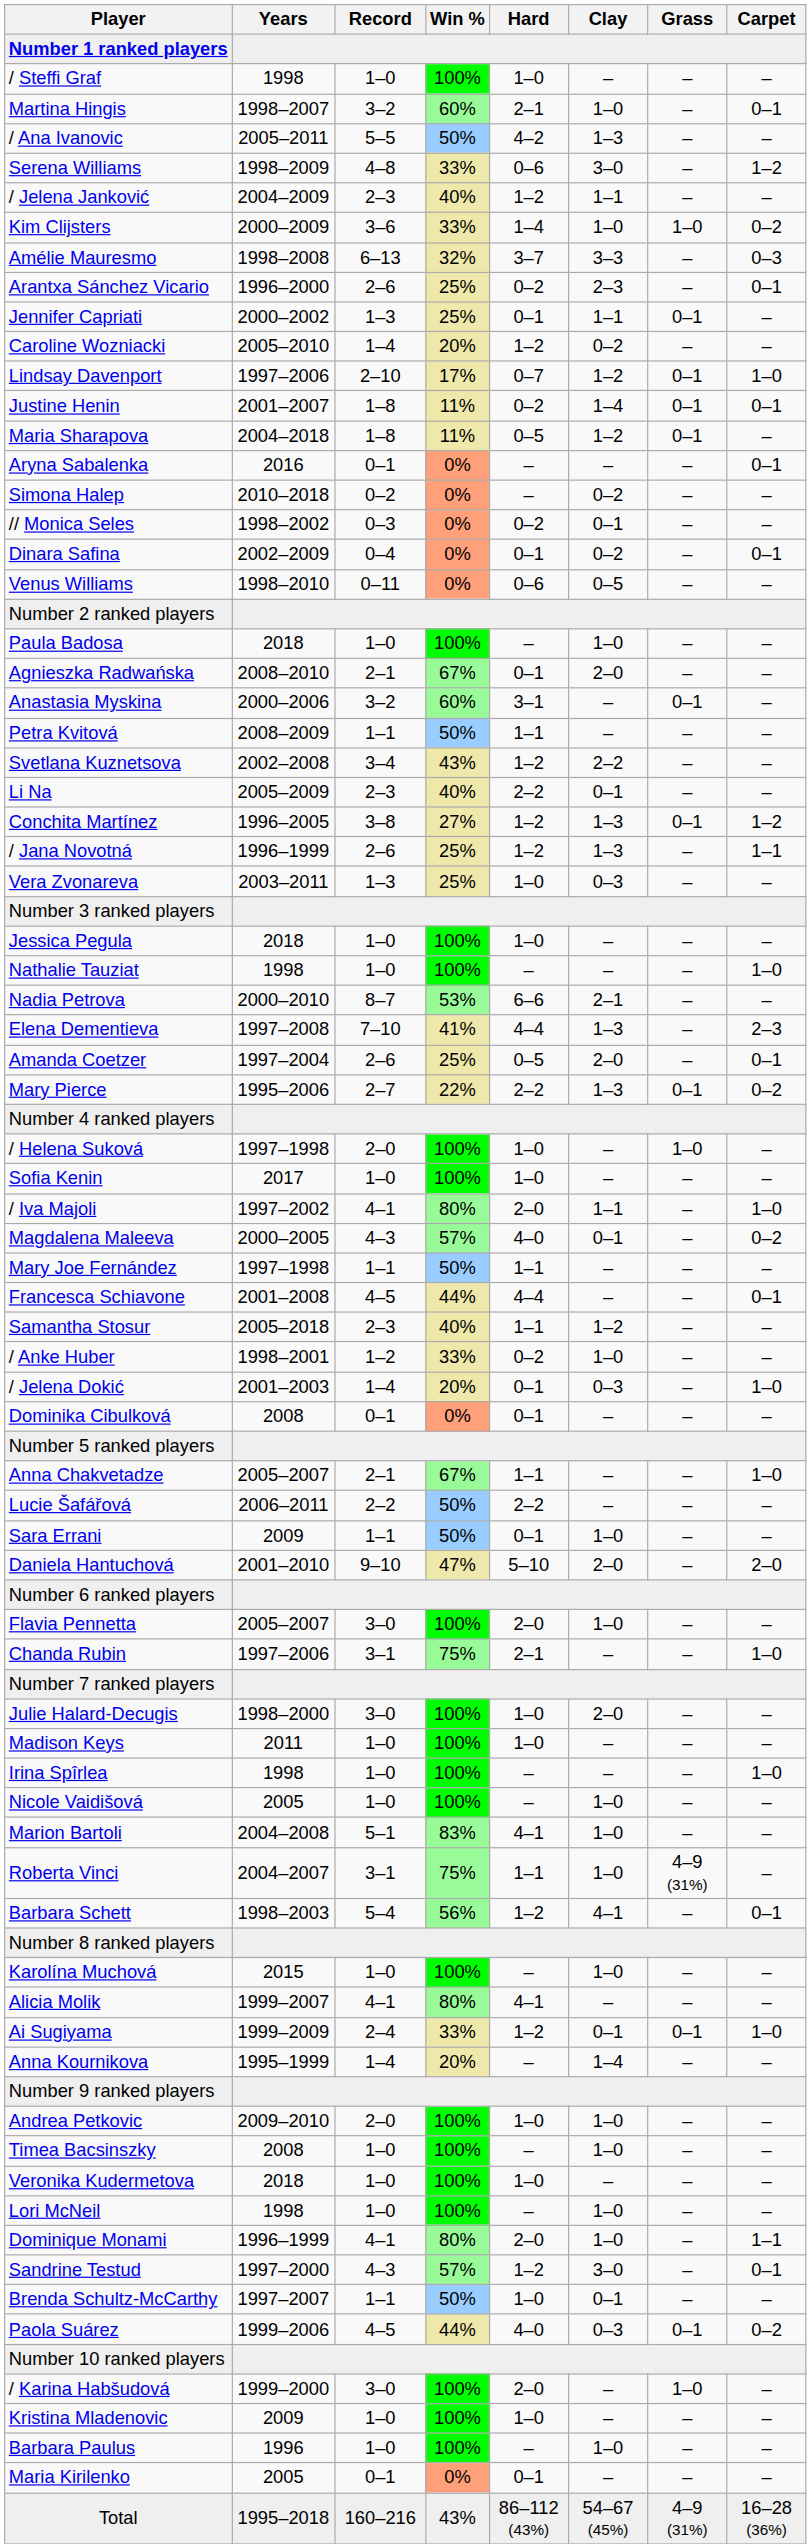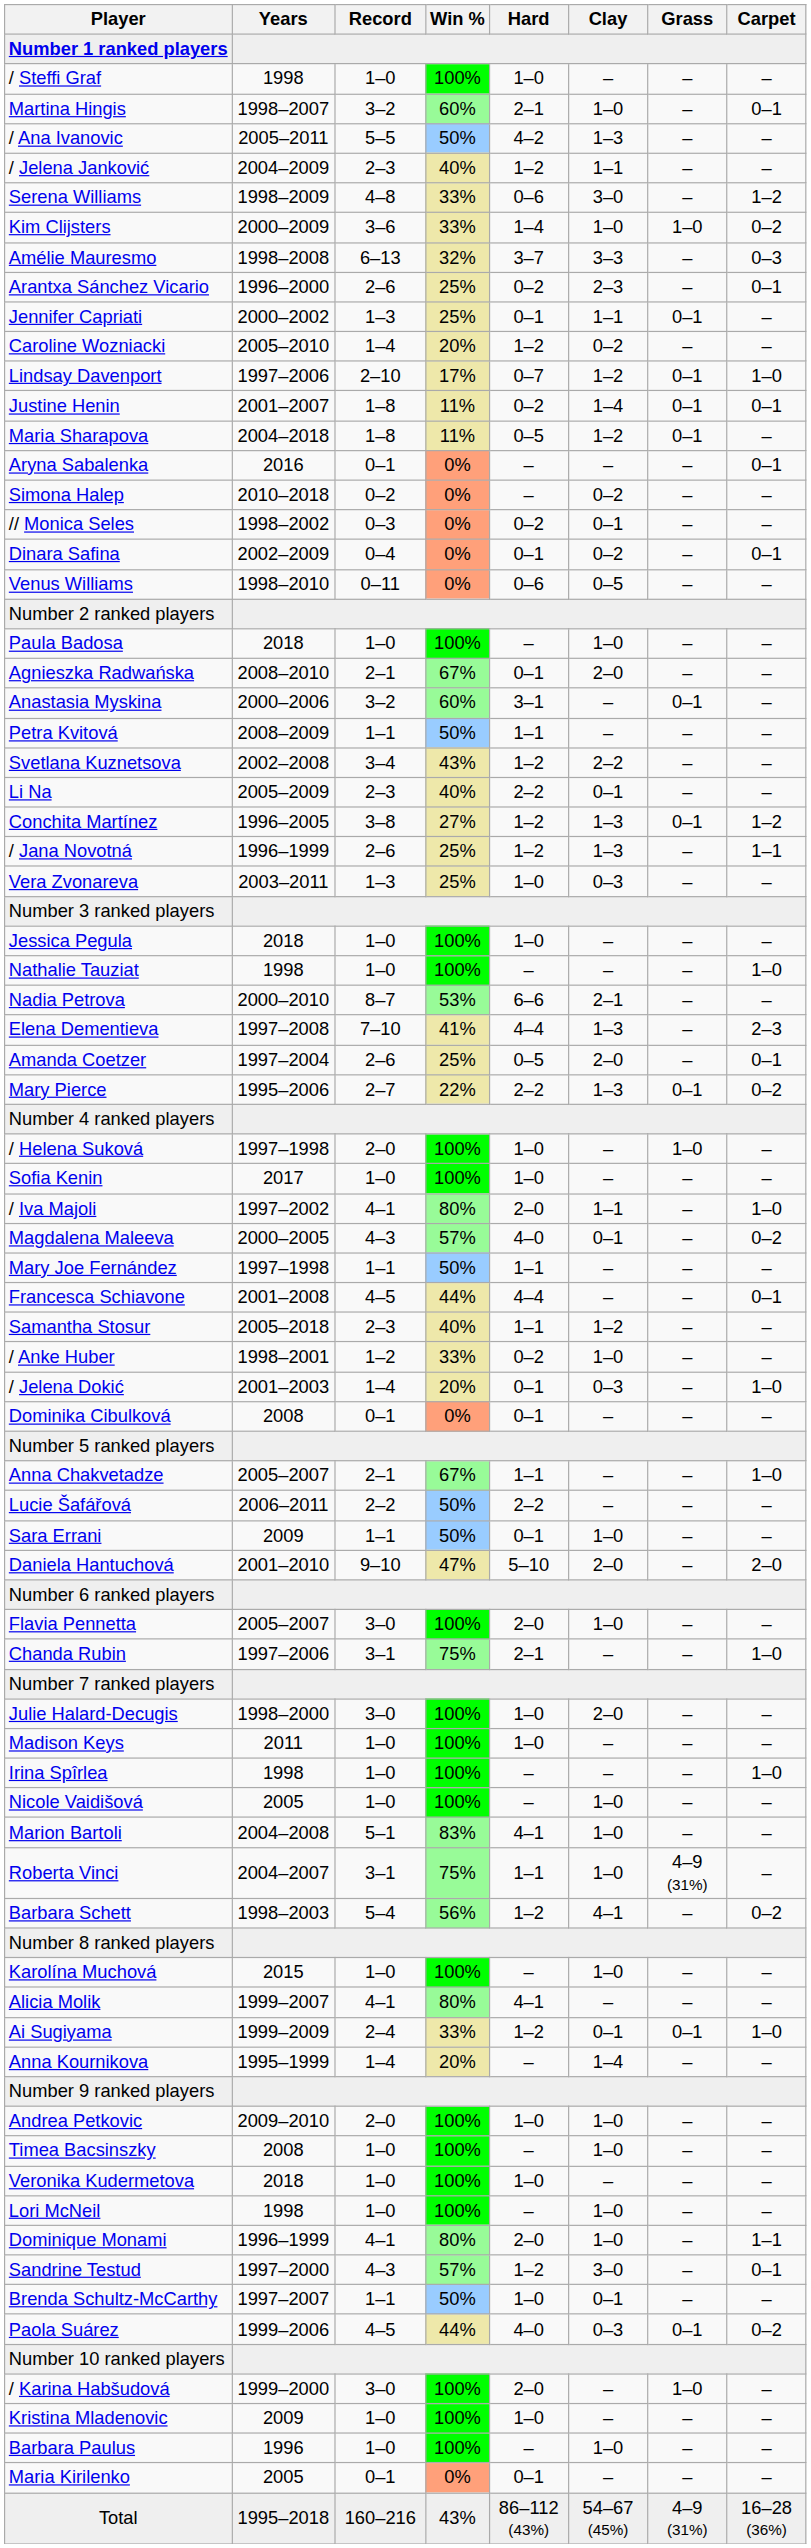 <table class="wikitable sortable" style=font-size:97%;text-align:center>
 <tr>
 <th>Player</th>
 <th width=80>Years</th>
 <th width=70>Record</th>
 <th>Win %</th>
 <th width=60>Hard</th>
 <th width=60>Clay</th>
 <th width=60>Grass</th>
 <th width=60>Carpet</th>
 </tr>
 <tr bgcolor=efefef class="sortbottom">
 <td align=left><a href='#'><strong>Number 1 ranked players</strong></a></td>
 <td colspan=7></td>
 </tr>
 <tr>
 <td align=left>/ <a href='#'>Steffi Graf</a></td>
 <td>1998</td>
 <td>1–0</td>
 <td bgcolor=lime>100%</td>
 <td>1–0</td>
 <td>–</td>
 <td>–</td>
 <td>–</td>
 </tr>
 <tr>
 <td align=left> <a href='#'>Martina Hingis</a></td>
 <td>1998–2007</td>
 <td>3–2</td>
 <td bgcolor=98fb98>60%</td>
 <td>2–1</td>
 <td>1–0</td>
 <td>–</td>
 <td>0–1</td>
 </tr>
 <tr>
 <td align=left>/ <a href='#'>Ana Ivanovic</a></td>
 <td>2005–2011</td>
 <td>5–5</td>
 <td bgcolor=99ccff>50%</td>
 <td>4–2</td>
 <td>1–3</td>
 <td>–</td>
 <td>–</td>
 </tr>
 <tr>
+<td align=left>/ <a href='#'>Jelena Janković</a></td>
+<td>2004–2009</td>
+<td>2–3</td>
+<td bgcolor=eee8aa>40%</td>
+<td>1–2</td>
+<td>1–1</td>
+<td>–</td>
+<td>–</td>
+</tr>
+<tr>
 <td align=left> <a href='#'>Serena Williams</a></td>
 <td>1998–2009</td>
 <td>4–8</td>
 <td bgcolor=eee8aa>33%</td>
 <td>0–6</td>
 <td>3–0</td>
 <td>–</td>
 <td>1–2</td>
-</tr>
-<tr>
-<td align=left>/ <a href='#'>Jelena Janković</a></td>
-<td>2004–2009</td>
-<td>2–3</td>
-<td bgcolor=eee8aa>40%</td>
-<td>1–2</td>
-<td>1–1</td>
-<td>–</td>
-<td>–</td>
 </tr>
 <tr>
 <td align=left> <a href='#'>Kim Clijsters</a></td>
 <td>2000–2009</td>
 <td>3–6</td>
 <td bgcolor=eee8aa>33%</td>
 <td>1–4</td>
 <td>1–0</td>
 <td>1–0</td>
 <td>0–2</td>
 </tr>
 <tr>
 <td align=left> <a href='#'>Amélie Mauresmo</a></td>
 <td>1998–2008</td>
 <td>6–13</td>
 <td bgcolor=eee8aa>32%</td>
 <td>3–7</td>
 <td>3–3</td>
 <td>–</td>
 <td>0–3</td>
 </tr>
 <tr>
 <td align=left> <a href='#'>Arantxa Sánchez Vicario</a></td>
 <td>1996–2000</td>
 <td>2–6</td>
 <td bgcolor=eee8aa>25%</td>
 <td>0–2</td>
 <td>2–3</td>
 <td>–</td>
 <td>0–1</td>
 </tr>
 <tr>
 <td align=left> <a href='#'>Jennifer Capriati</a></td>
 <td>2000–2002</td>
 <td>1–3</td>
 <td bgcolor=eee8aa>25%</td>
 <td>0–1</td>
 <td>1–1</td>
 <td>0–1</td>
 <td>–</td>
 </tr>
 <tr>
 <td align=left> <a href='#'>Caroline Wozniacki</a></td>
 <td>2005–2010</td>
 <td>1–4</td>
 <td bgcolor=eee8aa>20%</td>
 <td>1–2</td>
 <td>0–2</td>
 <td>–</td>
 <td>–</td>
 </tr>
 <tr>
 <td align=left> <a href='#'>Lindsay Davenport</a></td>
 <td>1997–2006</td>
 <td>2–10</td>
 <td bgcolor=eee8aa>17%</td>
 <td>0–7</td>
 <td>1–2</td>
 <td>0–1</td>
 <td>1–0</td>
 </tr>
 <tr>
 <td align=left> <a href='#'>Justine Henin</a></td>
 <td>2001–2007</td>
 <td>1–8</td>
 <td bgcolor=eee8aa>11%</td>
 <td>0–2</td>
 <td>1–4</td>
 <td>0–1</td>
 <td>0–1</td>
 </tr>
 <tr>
 <td align=left> <a href='#'>Maria Sharapova</a></td>
 <td>2004–2018</td>
 <td>1–8</td>
 <td bgcolor=eee8aa>11%</td>
 <td>0–5</td>
 <td>1–2</td>
 <td>0–1</td>
 <td>–</td>
 </tr>
 <tr>
 <td align=left> <a href='#'>Aryna Sabalenka</a></td>
 <td>2016</td>
 <td>0–1</td>
 <td bgcolor=ffa07a>0%</td>
 <td>–</td>
 <td>–</td>
 <td>–</td>
 <td>0–1</td>
 </tr>
 <tr>
 <td align=left> <a href='#'>Simona Halep</a></td>
 <td>2010–2018</td>
 <td>0–2</td>
 <td bgcolor=ffa07a>0%</td>
 <td>–</td>
 <td>0–2</td>
 <td>–</td>
 <td>–</td>
 </tr>
 <tr>
 <td align=left>// <a href='#'>Monica Seles</a></td>
 <td>1998–2002</td>
 <td>0–3</td>
 <td bgcolor=ffa07a>0%</td>
 <td>0–2</td>
 <td>0–1</td>
 <td>–</td>
 <td>–</td>
 </tr>
 <tr>
 <td align=left> <a href='#'>Dinara Safina</a></td>
 <td>2002–2009</td>
 <td>0–4</td>
 <td bgcolor=ffa07a>0%</td>
 <td>0–1</td>
 <td>0–2</td>
 <td>–</td>
 <td>0–1</td>
 </tr>
 <tr>
 <td align=left> <a href='#'>Venus Williams</a></td>
 <td>1998–2010</td>
 <td>0–11</td>
 <td bgcolor=ffa07a>0%</td>
 <td>0–6</td>
 <td>0–5</td>
 <td>–</td>
 <td>–</td>
 </tr>
 <tr bgcolor=efefef class="sortbottom">
 <td align=left>Number 2 ranked players</td>
 <td colspan=7></td>
 </tr>
 <tr>
 <td align=left> <a href='#'>Paula Badosa</a></td>
 <td>2018</td>
 <td>1–0</td>
 <td bgcolor=lime>100%</td>
 <td>–</td>
 <td>1–0</td>
 <td>–</td>
 <td>–</td>
 </tr>
 <tr>
 <td align=left> <a href='#'>Agnieszka Radwańska</a></td>
 <td>2008–2010</td>
 <td>2–1</td>
 <td bgcolor=98fb98>67%</td>
 <td>0–1</td>
 <td>2–0</td>
 <td>–</td>
 <td>–</td>
 </tr>
 <tr>
 <td align=left> <a href='#'>Anastasia Myskina</a></td>
 <td>2000–2006</td>
 <td>3–2</td>
 <td bgcolor=98fb98>60%</td>
 <td>3–1</td>
 <td>–</td>
 <td>0–1</td>
 <td>–</td>
 </tr>
 <tr>
 <td align=left> <a href='#'>Petra Kvitová</a></td>
 <td>2008–2009</td>
 <td>1–1</td>
 <td bgcolor=99ccff>50%</td>
 <td>1–1</td>
 <td>–</td>
 <td>–</td>
 <td>–</td>
 </tr>
 <tr>
 <td align=left> <a href='#'>Svetlana Kuznetsova</a></td>
 <td>2002–2008</td>
 <td>3–4</td>
 <td bgcolor=eee8aa>43%</td>
 <td>1–2</td>
 <td>2–2</td>
 <td>–</td>
 <td>–</td>
 </tr>
 <tr>
 <td align=left> <a href='#'>Li Na</a></td>
 <td>2005–2009</td>
 <td>2–3</td>
 <td bgcolor=eee8aa>40%</td>
 <td>2–2</td>
 <td>0–1</td>
 <td>–</td>
 <td>–</td>
 </tr>
 <tr>
 <td align=left> <a href='#'>Conchita Martínez</a></td>
 <td>1996–2005</td>
 <td>3–8</td>
 <td bgcolor=eee8aa>27%</td>
 <td>1–2</td>
 <td>1–3</td>
 <td>0–1</td>
 <td>1–2</td>
 </tr>
 <tr>
 <td align=left>/ <a href='#'>Jana Novotná</a></td>
 <td>1996–1999</td>
 <td>2–6</td>
 <td bgcolor=eee8aa>25%</td>
 <td>1–2</td>
 <td>1–3</td>
 <td>–</td>
 <td>1–1</td>
 </tr>
 <tr>
 <td align=left> <a href='#'>Vera Zvonareva</a></td>
 <td>2003–2011</td>
 <td>1–3</td>
 <td bgcolor=eee8aa>25%</td>
 <td>1–0</td>
 <td>0–3</td>
 <td>–</td>
 <td>–</td>
 </tr>
 <tr bgcolor=efefef class="sortbottom">
 <td align=left>Number 3 ranked players</td>
 <td colspan=7></td>
 </tr>
 <tr>
 <td align=left> <a href='#'>Jessica Pegula</a></td>
 <td>2018</td>
 <td>1–0</td>
 <td bgcolor=lime>100%</td>
 <td>1–0</td>
 <td>–</td>
 <td>–</td>
 <td>–</td>
 </tr>
 <tr>
 <td align=left> <a href='#'>Nathalie Tauziat</a></td>
 <td>1998</td>
 <td>1–0</td>
 <td bgcolor=lime>100%</td>
 <td>–</td>
 <td>–</td>
 <td>–</td>
 <td>1–0</td>
 </tr>
 <tr>
 <td align=left> <a href='#'>Nadia Petrova</a></td>
 <td>2000–2010</td>
 <td>8–7</td>
 <td bgcolor=98fb98>53%</td>
 <td>6–6</td>
 <td>2–1</td>
 <td>–</td>
 <td>–</td>
 </tr>
 <tr>
 <td align=left> <a href='#'>Elena Dementieva</a></td>
 <td>1997–2008</td>
 <td>7–10</td>
 <td bgcolor=eee8aa>41%</td>
 <td>4–4</td>
 <td>1–3</td>
 <td>–</td>
 <td>2–3</td>
 </tr>
 <tr>
 <td align=left> <a href='#'>Amanda Coetzer</a></td>
 <td>1997–2004</td>
 <td>2–6</td>
 <td bgcolor=eee8aa>25%</td>
 <td>0–5</td>
 <td>2–0</td>
 <td>–</td>
 <td>0–1</td>
 </tr>
 <tr>
 <td align=left> <a href='#'>Mary Pierce</a></td>
 <td>1995–2006</td>
 <td>2–7</td>
 <td bgcolor=eee8aa>22%</td>
 <td>2–2</td>
 <td>1–3</td>
 <td>0–1</td>
 <td>0–2</td>
 </tr>
 <tr bgcolor=efefef class="sortbottom">
 <td align=left>Number 4 ranked players</td>
 <td colspan=7></td>
 </tr>
 <tr>
 <td align=left>/ <a href='#'>Helena Suková</a></td>
 <td>1997–1998</td>
 <td>2–0</td>
 <td bgcolor=lime>100%</td>
 <td>1–0</td>
 <td>–</td>
 <td>1–0</td>
 <td>–</td>
 </tr>
 <tr>
 <td align=left> <a href='#'>Sofia Kenin</a></td>
 <td>2017</td>
 <td>1–0</td>
 <td bgcolor=lime>100%</td>
 <td>1–0</td>
 <td>–</td>
 <td>–</td>
 <td>–</td>
 </tr>
 <tr>
 <td align=left>/ <a href='#'>Iva Majoli</a></td>
 <td>1997–2002</td>
 <td>4–1</td>
 <td bgcolor=98fb98>80%</td>
 <td>2–0</td>
 <td>1–1</td>
 <td>–</td>
 <td>1–0</td>
 </tr>
 <tr>
 <td align=left> <a href='#'>Magdalena Maleeva</a></td>
 <td>2000–2005</td>
 <td>4–3</td>
 <td bgcolor=98fb98>57%</td>
 <td>4–0</td>
 <td>0–1</td>
 <td>–</td>
 <td>0–2</td>
 </tr>
 <tr>
 <td align=left> <a href='#'>Mary Joe Fernández</a></td>
 <td>1997–1998</td>
 <td>1–1</td>
 <td bgcolor=99ccff>50%</td>
 <td>1–1</td>
 <td>–</td>
 <td>–</td>
 <td>–</td>
 </tr>
 <tr>
 <td align=left> <a href='#'>Francesca Schiavone</a></td>
 <td>2001–2008</td>
 <td>4–5</td>
 <td bgcolor=eee8aa>44%</td>
 <td>4–4</td>
 <td>–</td>
 <td>–</td>
 <td>0–1</td>
 </tr>
 <tr>
 <td align=left> <a href='#'>Samantha Stosur</a></td>
 <td>2005–2018</td>
 <td>2–3</td>
 <td bgcolor=eee8aa>40%</td>
 <td>1–1</td>
 <td>1–2</td>
 <td>–</td>
 <td>–</td>
 </tr>
 <tr>
 <td align=left>/ <a href='#'>Anke Huber</a></td>
 <td>1998–2001</td>
 <td>1–2</td>
 <td bgcolor=eee8aa>33%</td>
 <td>0–2</td>
 <td>1–0</td>
 <td>–</td>
 <td>–</td>
 </tr>
 <tr>
 <td align=left>/ <a href='#'>Jelena Dokić</a></td>
 <td>2001–2003</td>
 <td>1–4</td>
 <td bgcolor=eee8aa>20%</td>
 <td>0–1</td>
 <td>0–3</td>
 <td>–</td>
 <td>1–0</td>
 </tr>
 <tr>
 <td align=left> <a href='#'>Dominika Cibulková</a></td>
 <td>2008</td>
 <td>0–1</td>
 <td bgcolor=ffa07a>0%</td>
 <td>0–1</td>
 <td>–</td>
 <td>–</td>
 <td>–</td>
 </tr>
 <tr bgcolor=efefef class="sortbottom">
 <td align=left>Number 5 ranked players</td>
 <td colspan=7></td>
 </tr>
 <tr>
 <td align=left> <a href='#'>Anna Chakvetadze</a></td>
 <td>2005–2007</td>
 <td>2–1</td>
 <td bgcolor=98fb98>67%</td>
 <td>1–1</td>
 <td>–</td>
 <td>–</td>
 <td>1–0</td>
 </tr>
 <tr>
 <td align=left> <a href='#'>Lucie Šafářová</a></td>
 <td>2006–2011</td>
 <td>2–2</td>
 <td bgcolor=99ccff>50%</td>
 <td>2–2</td>
 <td>–</td>
 <td>–</td>
 <td>–</td>
 </tr>
 <tr>
 <td align=left> <a href='#'>Sara Errani</a></td>
 <td>2009</td>
 <td>1–1</td>
 <td bgcolor=99ccff>50%</td>
 <td>0–1</td>
 <td>1–0</td>
 <td>–</td>
 <td>–</td>
 </tr>
 <tr>
 <td align=left> <a href='#'>Daniela Hantuchová</a></td>
 <td>2001–2010</td>
 <td>9–10</td>
 <td bgcolor=eee8aa>47%</td>
 <td>5–10</td>
 <td>2–0</td>
 <td>–</td>
 <td>2–0</td>
 </tr>
 <tr bgcolor=efefef class="sortbottom">
 <td align=left>Number 6 ranked players</td>
 <td colspan=7></td>
 </tr>
 <tr>
 <td align=left> <a href='#'>Flavia Pennetta</a></td>
 <td>2005–2007</td>
 <td>3–0</td>
 <td bgcolor=lime>100%</td>
 <td>2–0</td>
 <td>1–0</td>
 <td>–</td>
 <td>–</td>
 </tr>
 <tr>
 <td align=left> <a href='#'>Chanda Rubin</a></td>
 <td>1997–2006</td>
 <td>3–1</td>
 <td bgcolor=98fb98>75%</td>
 <td>2–1</td>
 <td>–</td>
 <td>–</td>
 <td>1–0</td>
 </tr>
 <tr bgcolor=efefef class="sortbottom">
 <td align=left>Number 7 ranked players</td>
 <td colspan=7></td>
 </tr>
 <tr>
 <td align=left> <a href='#'>Julie Halard-Decugis</a></td>
 <td>1998–2000</td>
 <td>3–0</td>
 <td bgcolor=lime>100%</td>
 <td>1–0</td>
 <td>2–0</td>
 <td>–</td>
 <td>–</td>
 </tr>
 <tr>
 <td align=left> <a href='#'>Madison Keys</a></td>
 <td>2011</td>
 <td>1–0</td>
 <td bgcolor=lime>100%</td>
 <td>1–0</td>
 <td>–</td>
 <td>–</td>
 <td>–</td>
 </tr>
 <tr>
 <td align=left> <a href='#'>Irina Spîrlea</a></td>
 <td>1998</td>
 <td>1–0</td>
 <td bgcolor=lime>100%</td>
 <td>–</td>
 <td>–</td>
 <td>–</td>
 <td>1–0</td>
 </tr>
 <tr>
 <td align=left> <a href='#'>Nicole Vaidišová</a></td>
 <td>2005</td>
 <td>1–0</td>
 <td bgcolor=lime>100%</td>
 <td>–</td>
 <td>1–0</td>
 <td>–</td>
 <td>–</td>
 </tr>
 <tr>
 <td align=left> <a href='#'>Marion Bartoli</a></td>
 <td>2004–2008</td>
 <td>5–1</td>
 <td bgcolor=98fb98>83%</td>
 <td>4–1</td>
 <td>1–0</td>
 <td>–</td>
 <td>–</td>
 </tr>
 <tr>
 <td align=left> <a href='#'>Roberta Vinci</a></td>
 <td>2004–2007</td>
 <td>3–1</td>
 <td bgcolor=98fb98>75%</td>
 <td>1–1</td>
 <td>1–0</td>
 <td>4–9 <small> <br> (31%) </small></td>
 <td>–</td>
 </tr>
 <tr>
 <td align=left> <a href='#'>Barbara Schett</a></td>
 <td>1998–2003</td>
 <td>5–4</td>
 <td bgcolor=98fb98>56%</td>
 <td>1–2</td>
 <td>4–1</td>
 <td>–</td>
-<td>0–1</td>
+<td>0–2</td>
 </tr>
 <tr bgcolor=efefef class="sortbottom">
 <td align=left>Number 8 ranked players</td>
 <td colspan=7></td>
 </tr>
 <tr>
 <td align=left> <a href='#'>Karolína Muchová</a></td>
 <td>2015</td>
 <td>1–0</td>
 <td bgcolor=lime>100%</td>
 <td>–</td>
 <td>1–0</td>
 <td>–</td>
 <td>–</td>
 </tr>
 <tr>
 <td align=left> <a href='#'>Alicia Molik</a></td>
 <td>1999–2007</td>
 <td>4–1</td>
 <td bgcolor=98fb98>80%</td>
 <td>4–1</td>
 <td>–</td>
 <td>–</td>
 <td>–</td>
 </tr>
 <tr>
 <td align=left> <a href='#'>Ai Sugiyama</a></td>
 <td>1999–2009</td>
 <td>2–4</td>
 <td bgcolor=eee8aa>33%</td>
 <td>1–2</td>
 <td>0–1</td>
 <td>0–1</td>
 <td>1–0</td>
 </tr>
 <tr>
 <td align=left> <a href='#'>Anna Kournikova</a></td>
 <td>1995–1999</td>
 <td>1–4</td>
 <td bgcolor=eee8aa>20%</td>
 <td>–</td>
 <td>1–4</td>
 <td>–</td>
 <td>–</td>
 </tr>
 <tr bgcolor=efefef class="sortbottom">
 <td align=left>Number 9 ranked players</td>
 <td colspan=7></td>
 </tr>
 <tr>
 <td align=left> <a href='#'>Andrea Petkovic</a></td>
 <td>2009–2010</td>
 <td>2–0</td>
 <td bgcolor=lime>100%</td>
 <td>1–0</td>
 <td>1–0</td>
 <td>–</td>
 <td>–</td>
 </tr>
 <tr>
 <td align=left> <a href='#'>Timea Bacsinszky</a></td>
 <td>2008</td>
 <td>1–0</td>
 <td bgcolor=lime>100%</td>
 <td>–</td>
 <td>1–0</td>
 <td>–</td>
 <td>–</td>
 </tr>
 <tr>
 <td align=left> <a href='#'>Veronika Kudermetova</a></td>
 <td>2018</td>
 <td>1–0</td>
 <td bgcolor=lime>100%</td>
 <td>1–0</td>
 <td>–</td>
 <td>–</td>
 <td>–</td>
 </tr>
 <tr>
 <td align=left> <a href='#'>Lori McNeil</a></td>
 <td>1998</td>
 <td>1–0</td>
 <td bgcolor=lime>100%</td>
 <td>–</td>
 <td>1–0</td>
 <td>–</td>
 <td>–</td>
 </tr>
 <tr>
 <td align=left> <a href='#'>Dominique Monami</a></td>
 <td>1996–1999</td>
 <td>4–1</td>
 <td bgcolor=98fb98>80%</td>
 <td>2–0</td>
 <td>1–0</td>
 <td>–</td>
 <td>1–1</td>
 </tr>
 <tr>
 <td align=left> <a href='#'>Sandrine Testud</a></td>
 <td>1997–2000</td>
 <td>4–3</td>
 <td bgcolor=98fb98>57%</td>
 <td>1–2</td>
 <td>3–0</td>
 <td>–</td>
 <td>0–1</td>
 </tr>
 <tr>
 <td align=left> <a href='#'>Brenda Schultz-McCarthy</a></td>
 <td>1997–2007</td>
 <td>1–1</td>
 <td bgcolor=99ccff>50%</td>
 <td>1–0</td>
 <td>0–1</td>
 <td>–</td>
 <td>–</td>
 </tr>
 <tr>
 <td align=left> <a href='#'>Paola Suárez</a></td>
 <td>1999–2006</td>
 <td>4–5</td>
 <td bgcolor=eee8aa>44%</td>
 <td>4–0</td>
 <td>0–3</td>
 <td>0–1</td>
 <td>0–2</td>
 </tr>
 <tr bgcolor=efefef class="sortbottom">
 <td align=left>Number 10 ranked players</td>
 <td colspan=7></td>
 </tr>
 <tr>
 <td align=left>/ <a href='#'>Karina Habšudová</a></td>
 <td>1999–2000</td>
 <td>3–0</td>
 <td bgcolor=lime>100%</td>
 <td>2–0</td>
 <td>–</td>
 <td>1–0</td>
 <td>–</td>
 </tr>
 <tr>
 <td align=left> <a href='#'>Kristina Mladenovic</a></td>
 <td>2009</td>
 <td>1–0</td>
 <td bgcolor=lime>100%</td>
 <td>1–0</td>
 <td>–</td>
 <td>–</td>
 <td>–</td>
 </tr>
 <tr>
 <td align=left> <a href='#'>Barbara Paulus</a></td>
 <td>1996</td>
 <td>1–0</td>
 <td bgcolor=lime>100%</td>
 <td>–</td>
 <td>1–0</td>
 <td>–</td>
 <td>–</td>
 </tr>
 <tr>
 <td align=left> <a href='#'>Maria Kirilenko</a></td>
 <td>2005</td>
 <td>0–1</td>
 <td bgcolor=ffa07a>0%</td>
 <td>0–1</td>
 <td>–</td>
 <td>–</td>
 <td>–</td>
 </tr>
 <tr bgcolor=efefef class="sortbottom">
 <td>Total</td>
 <td>1995–2018</td>
 <td>160–216</td>
 <td>43%</td>
 <td>86–112 <small> <br> (43%) </small></td>
 <td>54–67 <small> <br> (45%) </small></td>
 <td>4–9 <small> <br> (31%) </small></td>
 <td>16–28 <small> <br> (36%) </small></td>
 </tr>
 </table>
